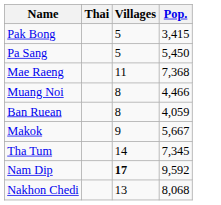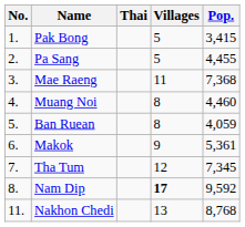 <table class="wikitable sortable">
 <tr>
+<th>No.</th>
 <th>Name</th>
 <th>Thai</th>
 <th>Villages</th>
 <th><a href='#'>Pop.</a></th>
 </tr>
 <tr>
+<td>1.</td>
 <td><a href='#'>Pak Bong</a></td>
 <td></td>
 <td>5</td>
 <td>3,415</td>
 </tr>
 <tr>
+<td>2.</td>
 <td><a href='#'>Pa Sang</a></td>
 <td></td>
 <td>5</td>
-<td>5,450</td>
+<td>4,455</td>
 </tr>
 <tr>
+<td>3.</td>
 <td><a href='#'>Mae Raeng</a></td>
 <td></td>
 <td>11</td>
 <td>7,368</td>
 </tr>
 <tr>
+<td>4.</td>
 <td><a href='#'>Muang Noi</a></td>
 <td></td>
 <td>8</td>
-<td>4,466</td>
+<td>4,460</td>
 </tr>
 <tr>
+<td>5.</td>
 <td><a href='#'>Ban Ruean</a></td>
 <td></td>
 <td>8</td>
 <td>4,059</td>
 </tr>
 <tr>
+<td>6.</td>
 <td><a href='#'>Makok</a></td>
 <td></td>
 <td>9</td>
-<td>5,667</td>
+<td>5,361</td>
 </tr>
 <tr>
+<td>7.</td>
 <td><a href='#'>Tha Tum</a></td>
 <td></td>
-<td>14</td>
+<td>12</td>
 <td>7,345</td>
 </tr>
 <tr>
+<td>8.</td>
 <td><a href='#'>Nam Dip</a></td>
 <td></td>
 <td><strong>17</strong></td>
 <td>9,592</td>
 </tr>
 <tr>
+<td>11.</td>
 <td><a href='#'>Nakhon Chedi</a></td>
 <td></td>
 <td>13</td>
-<td>8,068</td>
+<td>8,768</td>
 </tr>
 </table>
